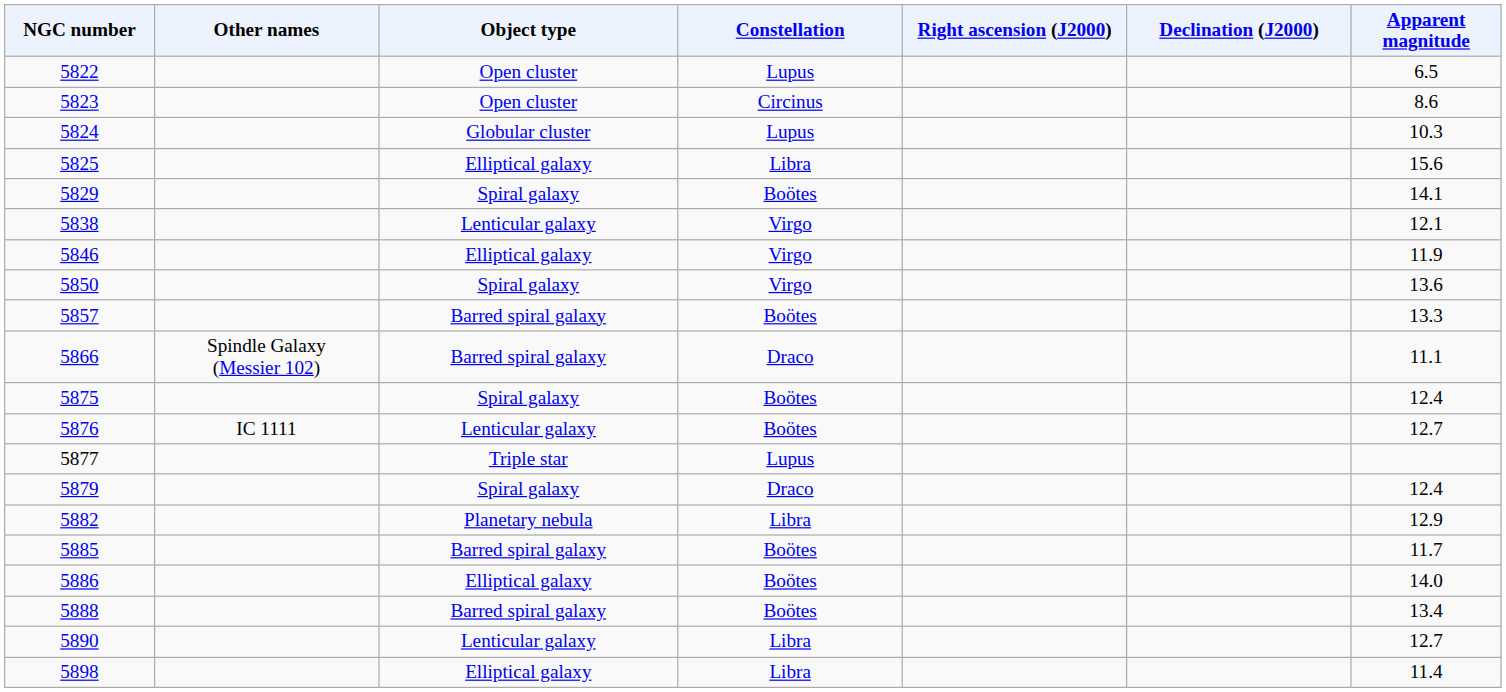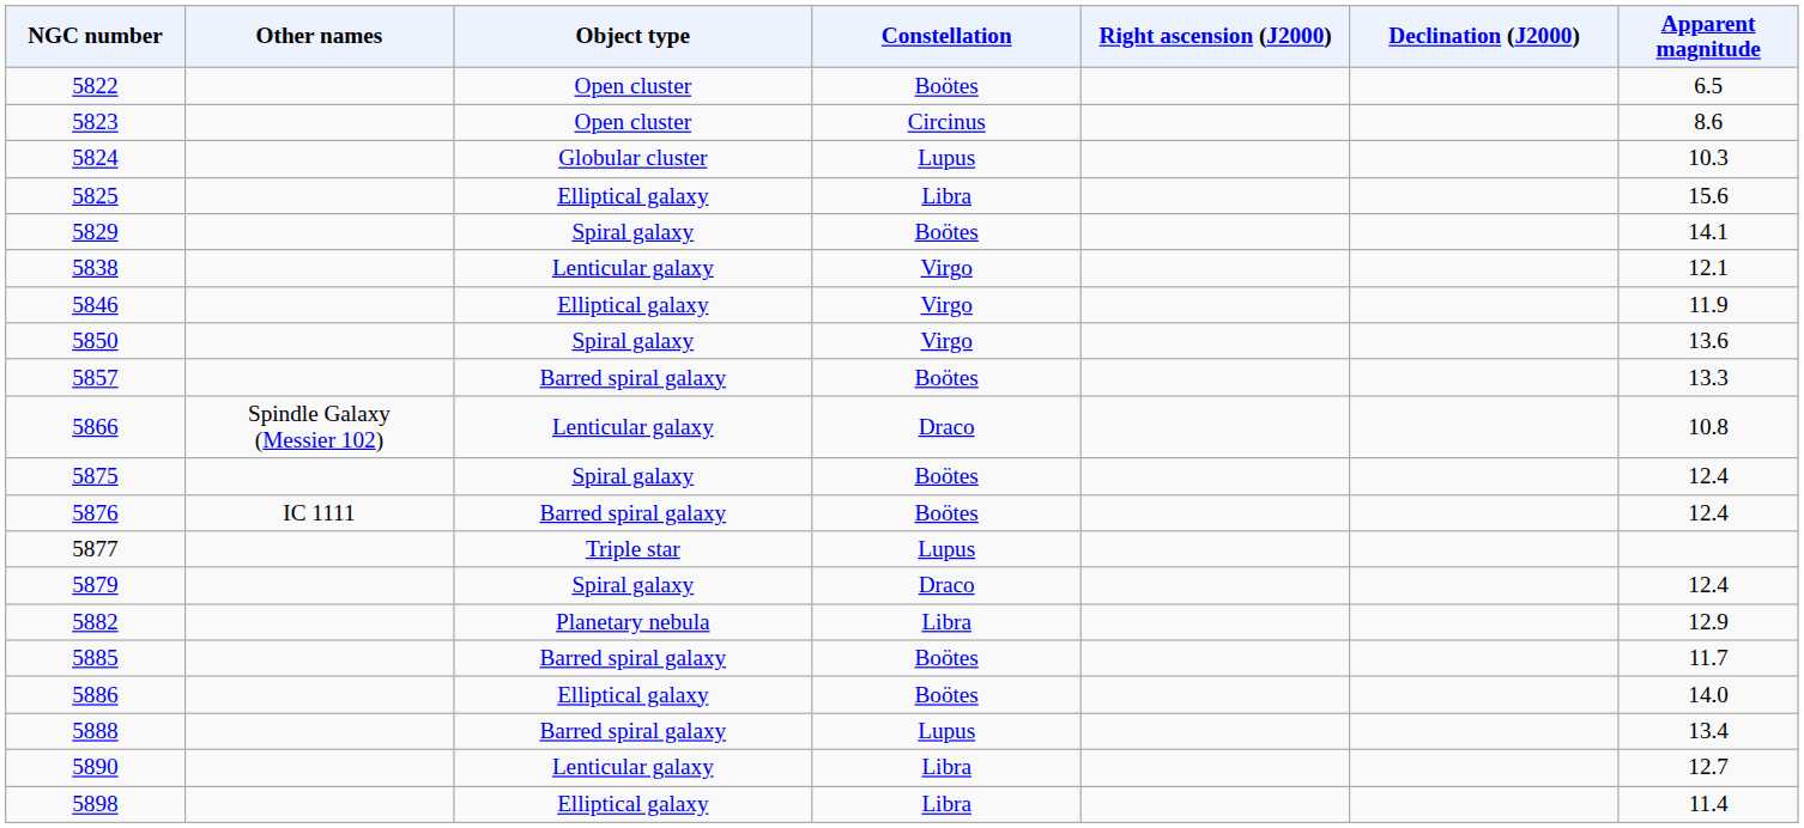 <table class="wikitable sortable sticky-header sort-under" style="text-align: center;">
 <tr>
 <th style="background-color:#edf3fe; width: 10%;">NGC number</th>
 <th style="background-color:#edf3fe; width: 15%;">Other names</th>
 <th style="background-color:#edf3fe; width: 20%;">Object type</th>
 <th style="background-color:#edf3fe; width: 15%;"><a href='#'>Constellation</a></th>
 <th style="background-color:#edf3fe; width: 15%;"><a href='#'>Right ascension</a> (<a href='#'>J2000</a>)</th>
 <th style="background-color:#edf3fe; width: 15%;"><a href='#'>Declination</a> (<a href='#'>J2000</a>)</th>
 <th style="background-color:#edf3fe; width: 10%;"><a href='#'>Apparent magnitude</a></th>
 </tr>
 <tr>
 <td><a href='#'>5822</a></td>
 <td></td>
 <td><a href='#'>Open cluster</a></td>
-<td><a href='#'>Lupus</a></td>
+<td><a href='#'>Boötes</a></td>
 <td></td>
 <td></td>
 <td>6.5</td>
 </tr>
 <tr>
 <td><a href='#'>5823</a></td>
 <td></td>
 <td><a href='#'>Open cluster</a></td>
 <td><a href='#'>Circinus</a></td>
 <td></td>
 <td></td>
 <td>8.6</td>
 </tr>
 <tr>
 <td><a href='#'>5824</a></td>
 <td></td>
 <td><a href='#'>Globular cluster</a></td>
 <td><a href='#'>Lupus</a></td>
 <td></td>
 <td></td>
 <td>10.3</td>
 </tr>
 <tr>
 <td><a href='#'>5825</a></td>
 <td></td>
 <td><a href='#'>Elliptical galaxy</a></td>
 <td><a href='#'>Libra</a></td>
 <td></td>
 <td></td>
 <td>15.6</td>
 </tr>
 <tr>
 <td><a href='#'>5829</a></td>
 <td></td>
 <td><a href='#'>Spiral galaxy</a></td>
 <td><a href='#'>Boötes</a></td>
 <td></td>
 <td></td>
 <td>14.1</td>
 </tr>
 <tr>
 <td><a href='#'>5838</a></td>
 <td></td>
 <td><a href='#'>Lenticular galaxy</a></td>
 <td><a href='#'>Virgo</a></td>
 <td></td>
 <td></td>
 <td>12.1</td>
 </tr>
 <tr>
 <td><a href='#'>5846</a></td>
 <td></td>
 <td><a href='#'>Elliptical galaxy</a></td>
 <td><a href='#'>Virgo</a></td>
 <td></td>
 <td></td>
 <td>11.9</td>
 </tr>
 <tr>
 <td><a href='#'>5850</a></td>
 <td></td>
 <td><a href='#'>Spiral galaxy</a></td>
 <td><a href='#'>Virgo</a></td>
 <td></td>
 <td></td>
 <td>13.6</td>
 </tr>
 <tr>
 <td><a href='#'>5857</a></td>
 <td></td>
 <td><a href='#'>Barred spiral galaxy</a></td>
 <td><a href='#'>Boötes</a></td>
 <td></td>
 <td></td>
 <td>13.3</td>
 </tr>
 <tr>
 <td><a href='#'>5866</a></td>
 <td>Spindle Galaxy<br>(<a href='#'>Messier 102</a>)</td>
-<td><a href='#'>Barred spiral galaxy</a></td>
+<td><a href='#'>Lenticular galaxy</a></td>
 <td><a href='#'>Draco</a></td>
 <td></td>
 <td></td>
-<td>11.1</td>
+<td>10.8</td>
 </tr>
 <tr>
 <td><a href='#'>5875</a></td>
 <td></td>
 <td><a href='#'>Spiral galaxy</a></td>
 <td><a href='#'>Boötes</a></td>
 <td></td>
 <td></td>
 <td>12.4</td>
 </tr>
 <tr>
 <td><a href='#'>5876</a></td>
 <td>IC 1111</td>
-<td><a href='#'>Lenticular galaxy</a></td>
+<td><a href='#'>Barred spiral galaxy</a></td>
 <td><a href='#'>Boötes</a></td>
 <td></td>
 <td></td>
-<td>12.7</td>
+<td>12.4</td>
 </tr>
 <tr>
 <td>5877</td>
 <td></td>
 <td><a href='#'>Triple star</a></td>
 <td><a href='#'>Lupus</a></td>
 <td></td>
 <td></td>
 <td></td>
 </tr>
 <tr>
 <td><a href='#'>5879</a></td>
 <td></td>
 <td><a href='#'>Spiral galaxy</a></td>
 <td><a href='#'>Draco</a></td>
 <td></td>
 <td></td>
 <td>12.4</td>
 </tr>
 <tr>
 <td><a href='#'>5882</a></td>
 <td></td>
 <td><a href='#'>Planetary nebula</a></td>
 <td><a href='#'>Libra</a></td>
 <td></td>
 <td></td>
 <td>12.9</td>
 </tr>
 <tr>
 <td><a href='#'>5885</a></td>
 <td></td>
 <td><a href='#'>Barred spiral galaxy</a></td>
 <td><a href='#'>Boötes</a></td>
 <td></td>
 <td></td>
 <td>11.7</td>
 </tr>
 <tr>
 <td><a href='#'>5886</a></td>
 <td></td>
 <td><a href='#'>Elliptical galaxy</a></td>
 <td><a href='#'>Boötes</a></td>
 <td></td>
 <td></td>
 <td>14.0</td>
 </tr>
 <tr>
 <td><a href='#'>5888</a></td>
 <td></td>
 <td><a href='#'>Barred spiral galaxy</a></td>
-<td><a href='#'>Boötes</a></td>
+<td><a href='#'>Lupus</a></td>
 <td></td>
 <td></td>
 <td>13.4</td>
 </tr>
 <tr>
 <td><a href='#'>5890</a></td>
 <td></td>
 <td><a href='#'>Lenticular galaxy</a></td>
 <td><a href='#'>Libra</a></td>
 <td></td>
 <td></td>
 <td>12.7</td>
 </tr>
 <tr>
 <td><a href='#'>5898</a></td>
 <td></td>
 <td><a href='#'>Elliptical galaxy</a></td>
 <td><a href='#'>Libra</a></td>
 <td></td>
 <td></td>
 <td>11.4</td>
 </tr>
 </table>
